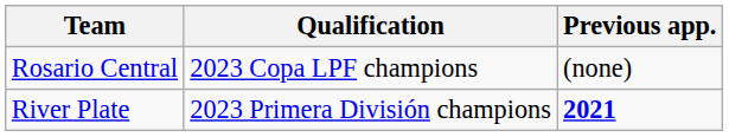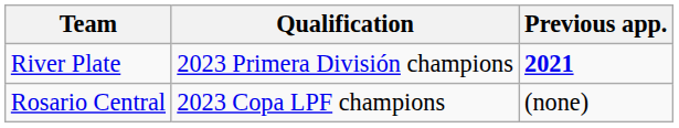 <table class="wikitable">
 <tr>
 <th width= px>Team</th>
 <th>Qualification</th>
 <th>Previous app.</th>
 </tr>
 <tr>
+<td><a href='#'>River Plate</a></td>
+<td><a href='#'>2023 Primera División</a> champions</td>
+<td><strong><a href='#'>2021</a></strong></td>
+</tr>
+<tr>
 <td><a href='#'>Rosario Central</a></td>
 <td><a href='#'>2023 Copa LPF</a> champions</td>
 <td>(none)</td>
 </tr>
-<tr>
-<td><a href='#'>River Plate</a></td>
-<td><a href='#'>2023 Primera División</a> champions</td>
-<td><strong><a href='#'>2021</a></strong></td>
-</tr>
 </table>
